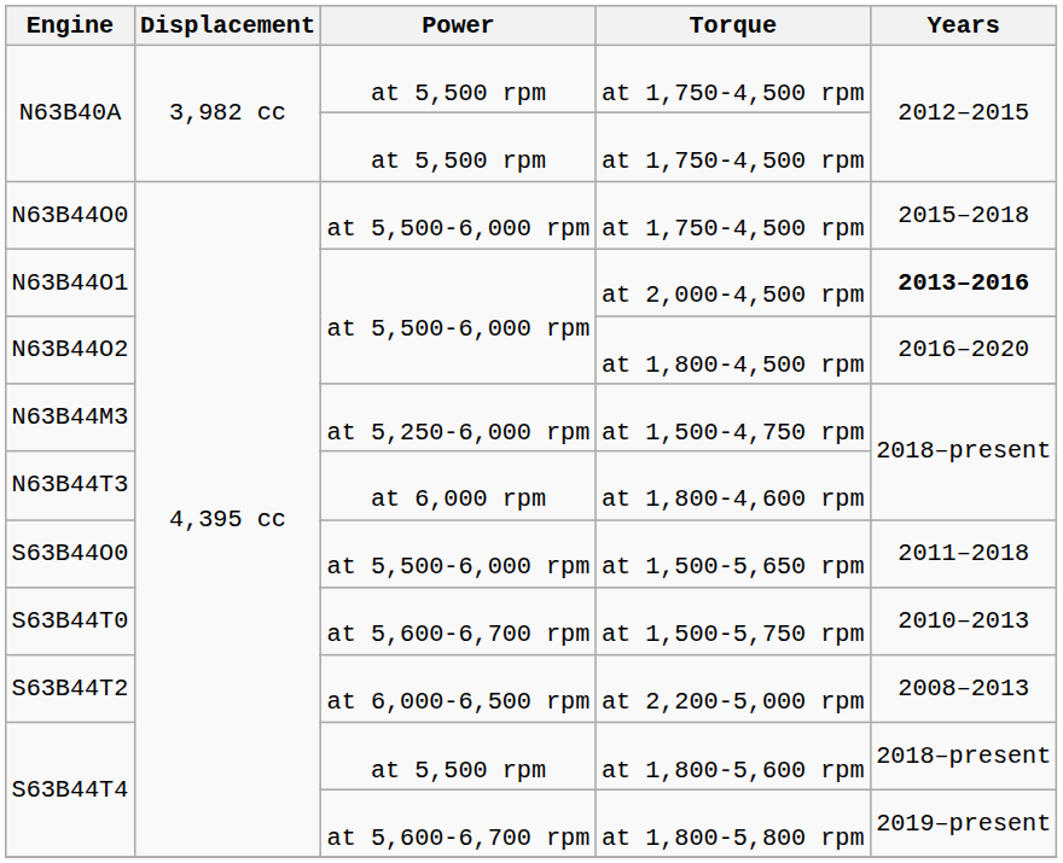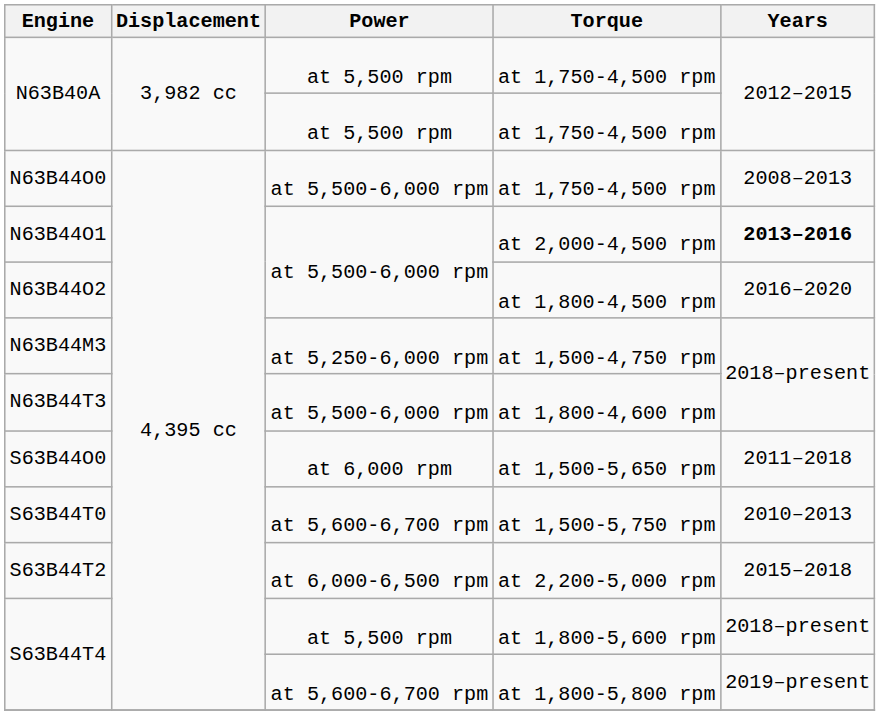 <table class="wikitable sortable" style="text-align: center;">
 <tr>
 <th>Engine</th>
 <th>Displacement</th>
 <th>Power</th>
 <th>Torque</th>
 <th>Years</th>
 </tr>
 <tr>
 <td rowspan=2>N63B40A</td>
 <td rowspan=2>3,982 cc</td>
 <td> <br> at 5,500 rpm</td>
 <td> <br> at 1,750-4,500 rpm</td>
 <td rowspan=2>2012–2015</td>
 </tr>
 <tr>
 <td> <br> at 5,500 rpm</td>
 <td> <br> at 1,750-4,500 rpm</td>
 </tr>
 <tr>
 <td>N63B44O0</td>
 <td rowspan="10">4,395 cc</td>
 <td> <br> at 5,500-6,000 rpm</td>
 <td> <br> at 1,750-4,500 rpm</td>
-<td>2015–2018</td>
+<td>2008–2013</td>
 </tr>
 <tr>
 <td>N63B44O1</td>
 <td rowspan=2> <br> at 5,500-6,000 rpm</td>
 <td> <br> at 2,000-4,500 rpm</td>
 <td><strong>2013–2016</strong></td>
 </tr>
 <tr>
 <td>N63B44O2</td>
 <td> <br> at 1,800-4,500 rpm</td>
 <td>2016–2020</td>
 </tr>
 <tr>
 <td>N63B44M3</td>
 <td> <br> at 5,250-6,000 rpm</td>
 <td> <br> at 1,500-4,750 rpm</td>
 <td rowspan="2">2018–present</td>
 </tr>
 <tr>
 <td>N63B44T3</td>
-<td> <br> at 6,000 rpm</td>
+<td> <br> at 5,500-6,000 rpm</td>
 <td> <br> at 1,800-4,600 rpm</td>
 </tr>
 <tr>
 <td>S63B44O0</td>
-<td> <br> at 5,500-6,000 rpm</td>
+<td> <br> at 6,000 rpm</td>
 <td> <br> at 1,500-5,650 rpm</td>
 <td>2011–2018</td>
 </tr>
 <tr>
 <td>S63B44T0</td>
 <td> <br> at 5,600-6,700 rpm</td>
 <td> <br> at 1,500-5,750 rpm</td>
 <td>2010–2013</td>
 </tr>
 <tr>
 <td>S63B44T2</td>
 <td> <br> at 6,000-6,500 rpm</td>
 <td> <br> at 2,200-5,000 rpm</td>
-<td>2008–2013</td>
+<td>2015–2018</td>
 </tr>
 <tr>
 <td rowspan="2">S63B44T4</td>
 <td> <br> at 5,500 rpm</td>
 <td> <br> at 1,800-5,600 rpm</td>
 <td>2018–present</td>
 </tr>
 <tr>
 <td> <br> at 5,600-6,700 rpm</td>
 <td> <br> at 1,800-5,800 rpm</td>
 <td>2019–present</td>
 </tr>
 <tr>
 </tr>
 </table>
